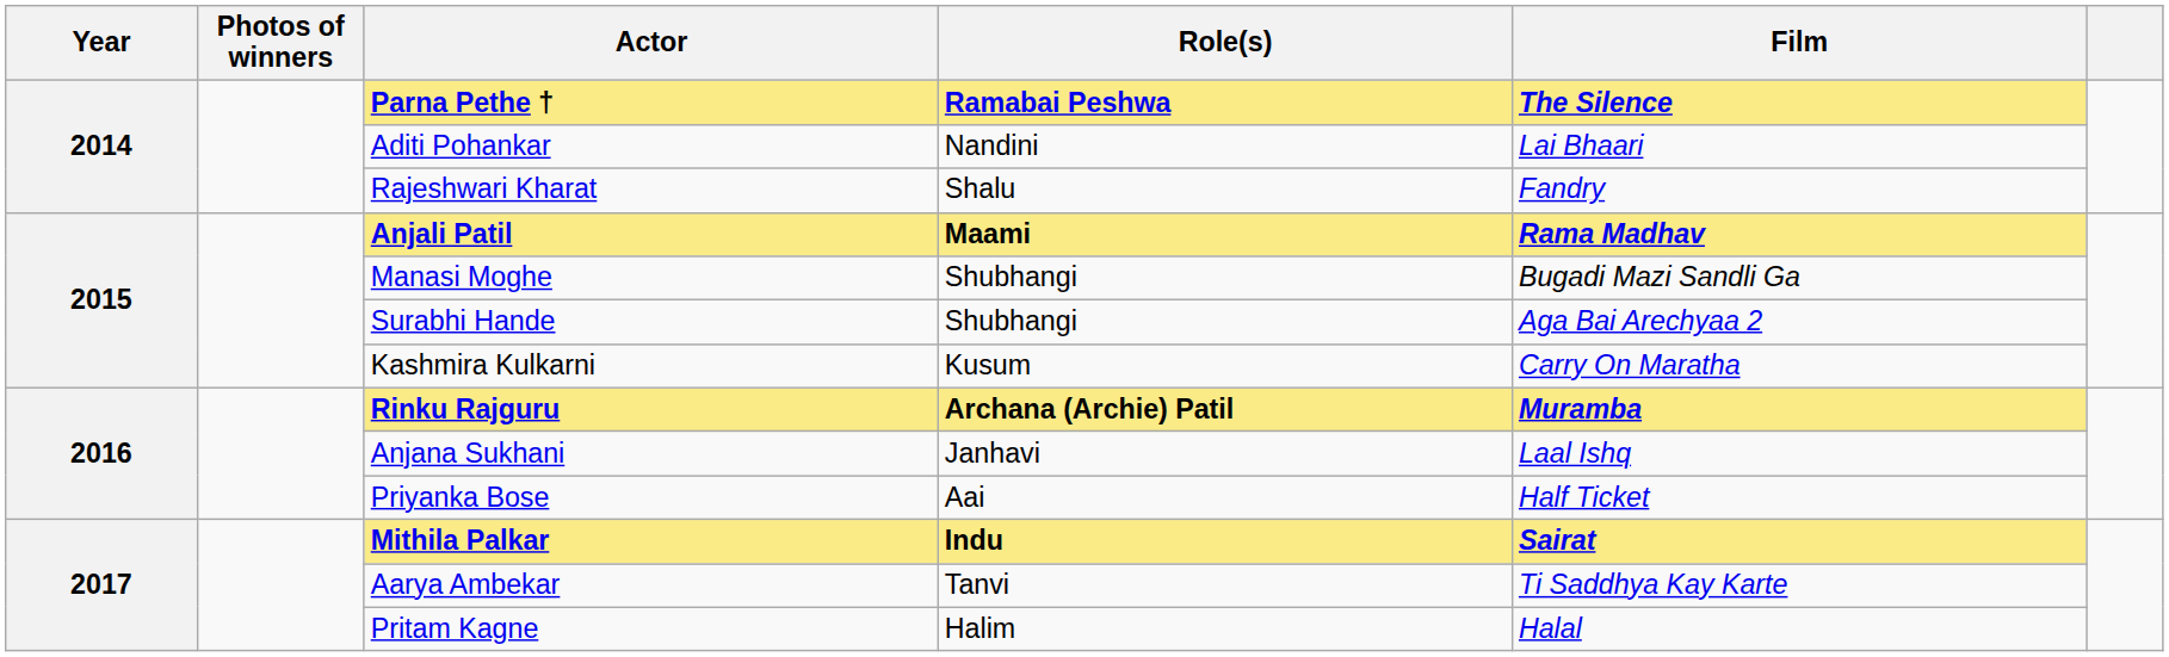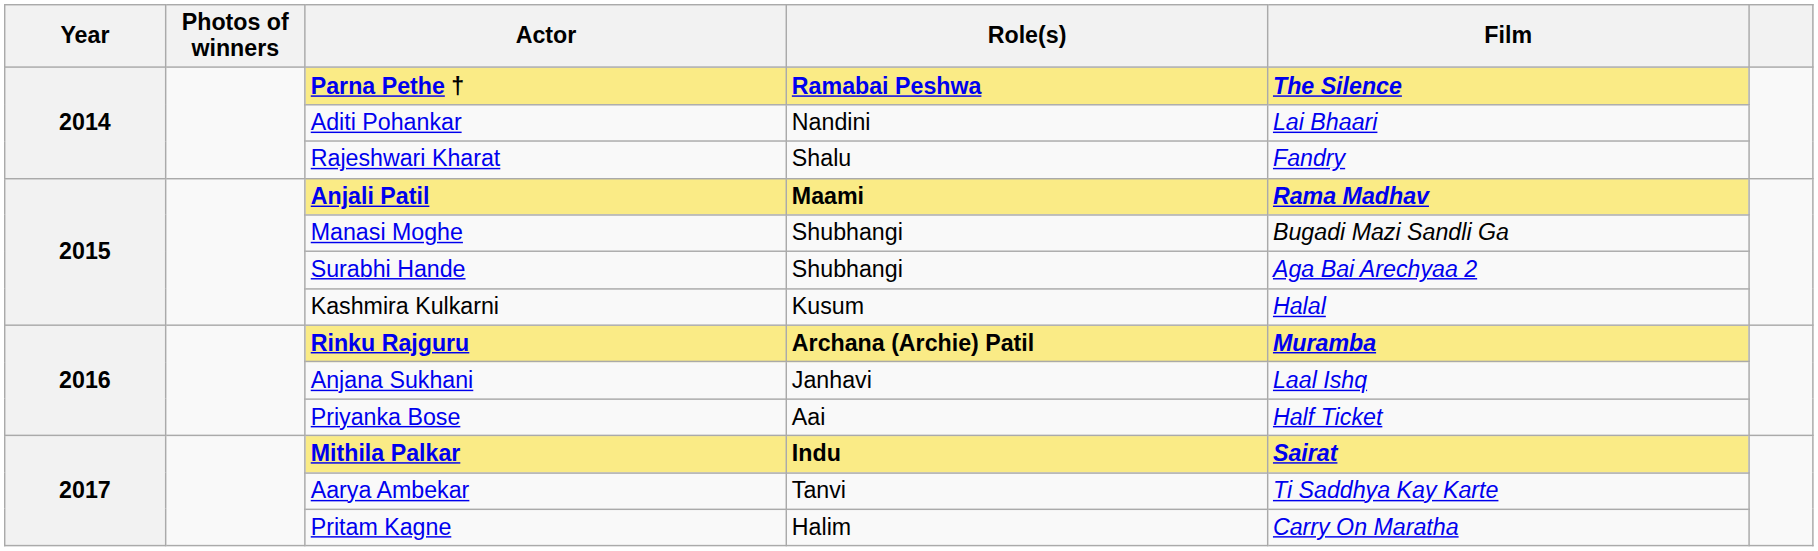 <table class="wikitable sortable" style="text-align:left;">
 <tr>
 <th scope="col" style="width:5%; text-align:center;">Year</th>
 <th scope="col" style="width:3%;text-align:center;">Photos of winners</th>
 <th scope="col" style="width:15%;text-align:center;">Actor</th>
 <th scope="col" style="width:15%;text-align:center;">Role(s)</th>
 <th scope="col" style="width:15%;text-align:center;">Film</th>
 <th scope="col" style="width:2%;" class="unsortable"></th>
 </tr>
 <tr>
 <th rowspan="3" scope="row" style="text-align:center">2014</th>
 <td rowspan="3" style="text-align:center"></td>
 <td style="background:#FAEB86;"><strong><a href='#'>Parna Pethe</a> †</strong></td>
 <td style="background:#FAEB86;"><strong> <a href='#'>Ramabai Peshwa</a></strong></td>
 <td style="background:#FAEB86;"><strong><em><a href='#'>The Silence</a></em></strong></td>
 <td rowspan="3"></td>
 </tr>
 <tr>
 <td><a href='#'>Aditi Pohankar</a></td>
 <td>Nandini</td>
 <td><em><a href='#'>Lai Bhaari</a></em></td>
 </tr>
 <tr>
 <td><a href='#'>Rajeshwari Kharat</a></td>
 <td>Shalu</td>
 <td><em><a href='#'>Fandry</a></em></td>
 </tr>
 <tr>
 <th scope="row" rowspan=4 style="text-align:center">2015</th>
 <td rowspan=4 style="text-align:center"></td>
 <td style="background:#FAEB86;"><strong><a href='#'>Anjali Patil</a></strong> </td>
 <td style="background:#FAEB86;"><strong>Maami</strong></td>
 <td style="background:#FAEB86;"><strong><em><a href='#'>Rama Madhav</a></em></strong></td>
 <td rowspan=4></td>
 </tr>
 <tr>
 <td><a href='#'>Manasi Moghe</a></td>
 <td>Shubhangi</td>
 <td><em>Bugadi Mazi Sandli Ga</em></td>
 </tr>
 <tr>
 <td><a href='#'>Surabhi Hande</a></td>
 <td>Shubhangi</td>
 <td><em><a href='#'>Aga Bai Arechyaa 2</a></em></td>
 </tr>
 <tr>
 <td>Kashmira Kulkarni</td>
 <td>Kusum</td>
-<td><em><a href='#'>Carry On Maratha</a></em></td>
+<td><em><a href='#'>Halal</a></em></td>
 </tr>
 <tr>
 <th scope="row" rowspan=3 style="text-align:center">2016</th>
 <td rowspan=3 style="text-align:center"></td>
 <td style="background:#FAEB86;"><strong><a href='#'>Rinku Rajguru</a></strong> </td>
 <td style="background:#FAEB86;"><strong>Archana (Archie) Patil</strong></td>
 <td style="background:#FAEB86;"><strong><em><a href='#'>Muramba</a></em></strong></td>
 <td rowspan=3></td>
 </tr>
 <tr>
 <td><a href='#'>Anjana Sukhani</a></td>
 <td>Janhavi</td>
 <td><em><a href='#'>Laal Ishq</a></em></td>
 </tr>
 <tr>
 <td><a href='#'>Priyanka Bose</a></td>
 <td>Aai</td>
 <td><em><a href='#'>Half Ticket</a></em></td>
 </tr>
 <tr>
 <th scope="row" rowspan=6 style="text-align:center">2017</th>
 <td rowspan=6 style="text-align:center"></td>
 <td style="background:#FAEB86;"><strong><a href='#'>Mithila Palkar</a></strong> </td>
 <td style="background:#FAEB86;"><strong>Indu</strong></td>
 <td style="background:#FAEB86;"><strong><em><a href='#'>Sairat</a></em></strong></td>
 <td rowspan=6></td>
 </tr>
 <tr>
 <td><a href='#'>Aarya Ambekar</a></td>
 <td>Tanvi</td>
 <td><em><a href='#'>Ti Saddhya Kay Karte</a></em></td>
 </tr>
 <tr>
 <td><a href='#'>Pritam Kagne</a></td>
 <td>Halim</td>
-<td><em><a href='#'>Halal</a></em></td>
+<td><em><a href='#'>Carry On Maratha</a></em></td>
 </tr>
 </table>
